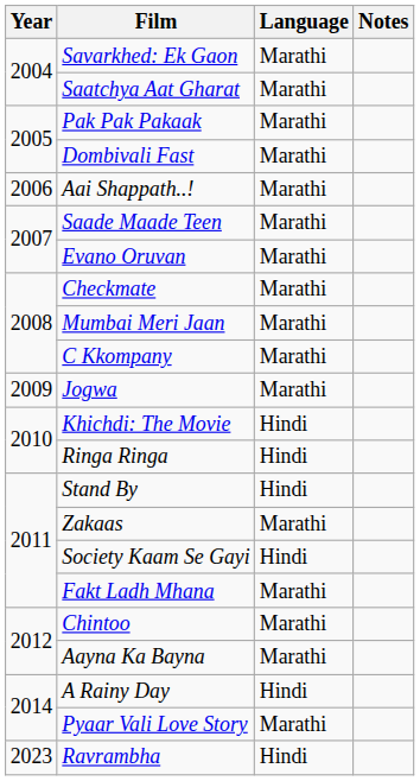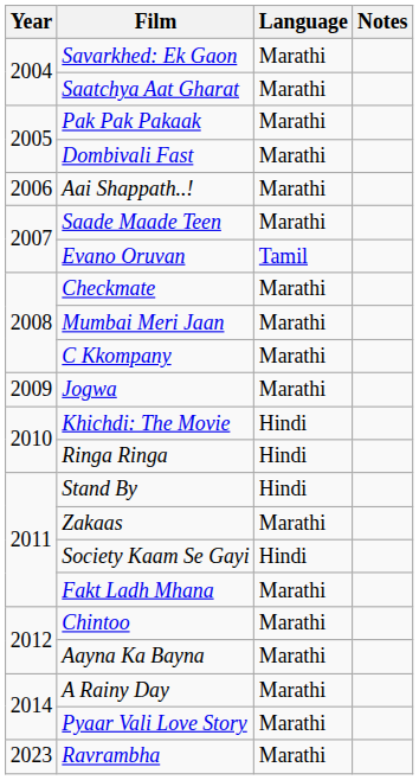 <table class="wikitable sortable">
 <tr>
 <th>Year</th>
 <th>Film</th>
 <th>Language</th>
 <th class="unsortable">Notes</th>
 </tr>
 <tr>
 <td rowspan="2">2004</td>
 <td><em><a href='#'>Savarkhed: Ek Gaon</a></em></td>
 <td>Marathi</td>
 <td></td>
 </tr>
 <tr>
 <td><em><a href='#'>Saatchya Aat Gharat</a></em></td>
 <td>Marathi</td>
 <td></td>
 </tr>
 <tr>
 <td rowspan="2">2005</td>
 <td><em><a href='#'>Pak Pak Pakaak</a></em></td>
 <td>Marathi</td>
 <td></td>
 </tr>
 <tr>
 <td><em><a href='#'>Dombivali Fast</a></em></td>
 <td>Marathi</td>
 <td></td>
 </tr>
 <tr>
 <td>2006</td>
 <td><em>Aai Shappath..!</em></td>
 <td>Marathi</td>
 <td></td>
 </tr>
 <tr>
 <td rowspan="2">2007</td>
 <td><em><a href='#'>Saade Maade Teen</a></em></td>
 <td>Marathi</td>
 <td></td>
 </tr>
 <tr>
 <td><em><a href='#'>Evano Oruvan</a></em></td>
-<td>Marathi</td>
+<td><a href='#'>Tamil</a></td>
 <td></td>
 </tr>
 <tr>
 <td rowspan="3">2008</td>
 <td><em><a href='#'>Checkmate</a></em></td>
 <td>Marathi</td>
 <td></td>
 </tr>
 <tr>
 <td><em><a href='#'>Mumbai Meri Jaan</a></em></td>
 <td>Marathi</td>
 <td></td>
 </tr>
 <tr>
 <td><em><a href='#'>C Kkompany</a></em></td>
 <td>Marathi</td>
 <td></td>
 </tr>
 <tr>
 <td>2009</td>
 <td><em><a href='#'>Jogwa</a></em></td>
 <td>Marathi</td>
 <td></td>
 </tr>
 <tr>
 <td rowspan="2">2010</td>
 <td><em><a href='#'>Khichdi: The Movie</a></em></td>
 <td>Hindi</td>
 <td></td>
 </tr>
 <tr>
 <td><em>Ringa Ringa</em></td>
 <td>Hindi</td>
 <td></td>
 </tr>
 <tr>
 <td rowspan="4">2011</td>
 <td><em>Stand By</em></td>
 <td>Hindi</td>
 <td></td>
 </tr>
 <tr>
 <td><em>Zakaas</em></td>
 <td>Marathi</td>
 <td></td>
 </tr>
 <tr>
 <td><em>Society Kaam Se Gayi</em></td>
 <td>Hindi</td>
 <td></td>
 </tr>
 <tr>
 <td><em><a href='#'>Fakt Ladh Mhana</a></em></td>
 <td>Marathi</td>
 <td></td>
 </tr>
 <tr>
 <td rowspan="2">2012</td>
 <td><em><a href='#'>Chintoo</a></em></td>
 <td>Marathi</td>
 <td></td>
 </tr>
 <tr>
 <td><em>Aayna Ka Bayna</em></td>
 <td>Marathi</td>
 <td></td>
 </tr>
 <tr>
 <td rowspan="2">2014</td>
 <td><em>A Rainy Day</em></td>
-<td>Hindi</td>
+<td>Marathi</td>
 <td></td>
 </tr>
 <tr>
 <td><em><a href='#'>Pyaar Vali Love Story</a></em></td>
 <td>Marathi</td>
 <td></td>
 </tr>
 <tr>
 <td>2023</td>
 <td><em><a href='#'>Ravrambha</a></em></td>
-<td>Hindi</td>
+<td>Marathi</td>
 <td></td>
 </tr>
 </table>
